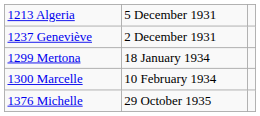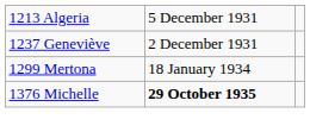 <table class="wikitable floatright" style="font-size: 0.9em; width: 280px;">
 <tr>
 <td><a href='#'>1213 Algeria</a></td>
 <td>5 December 1931</td>
 <td></td>
 </tr>
 <tr>
 <td><a href='#'>1237 Geneviève</a></td>
 <td>2 December 1931</td>
 <td></td>
 </tr>
 <tr>
 <td><a href='#'>1299 Mertona</a></td>
 <td>18 January 1934</td>
 <td></td>
 </tr>
 <tr>
-<td><a href='#'>1300 Marcelle</a></td>
-<td>10 February 1934</td>
-<td></td>
-</tr>
-<tr>
 <td><a href='#'>1376 Michelle</a></td>
-<td>29 October 1935</td>
+<td><strong>29 October 1935</strong></td>
 <td></td>
 </tr>
 </table>
